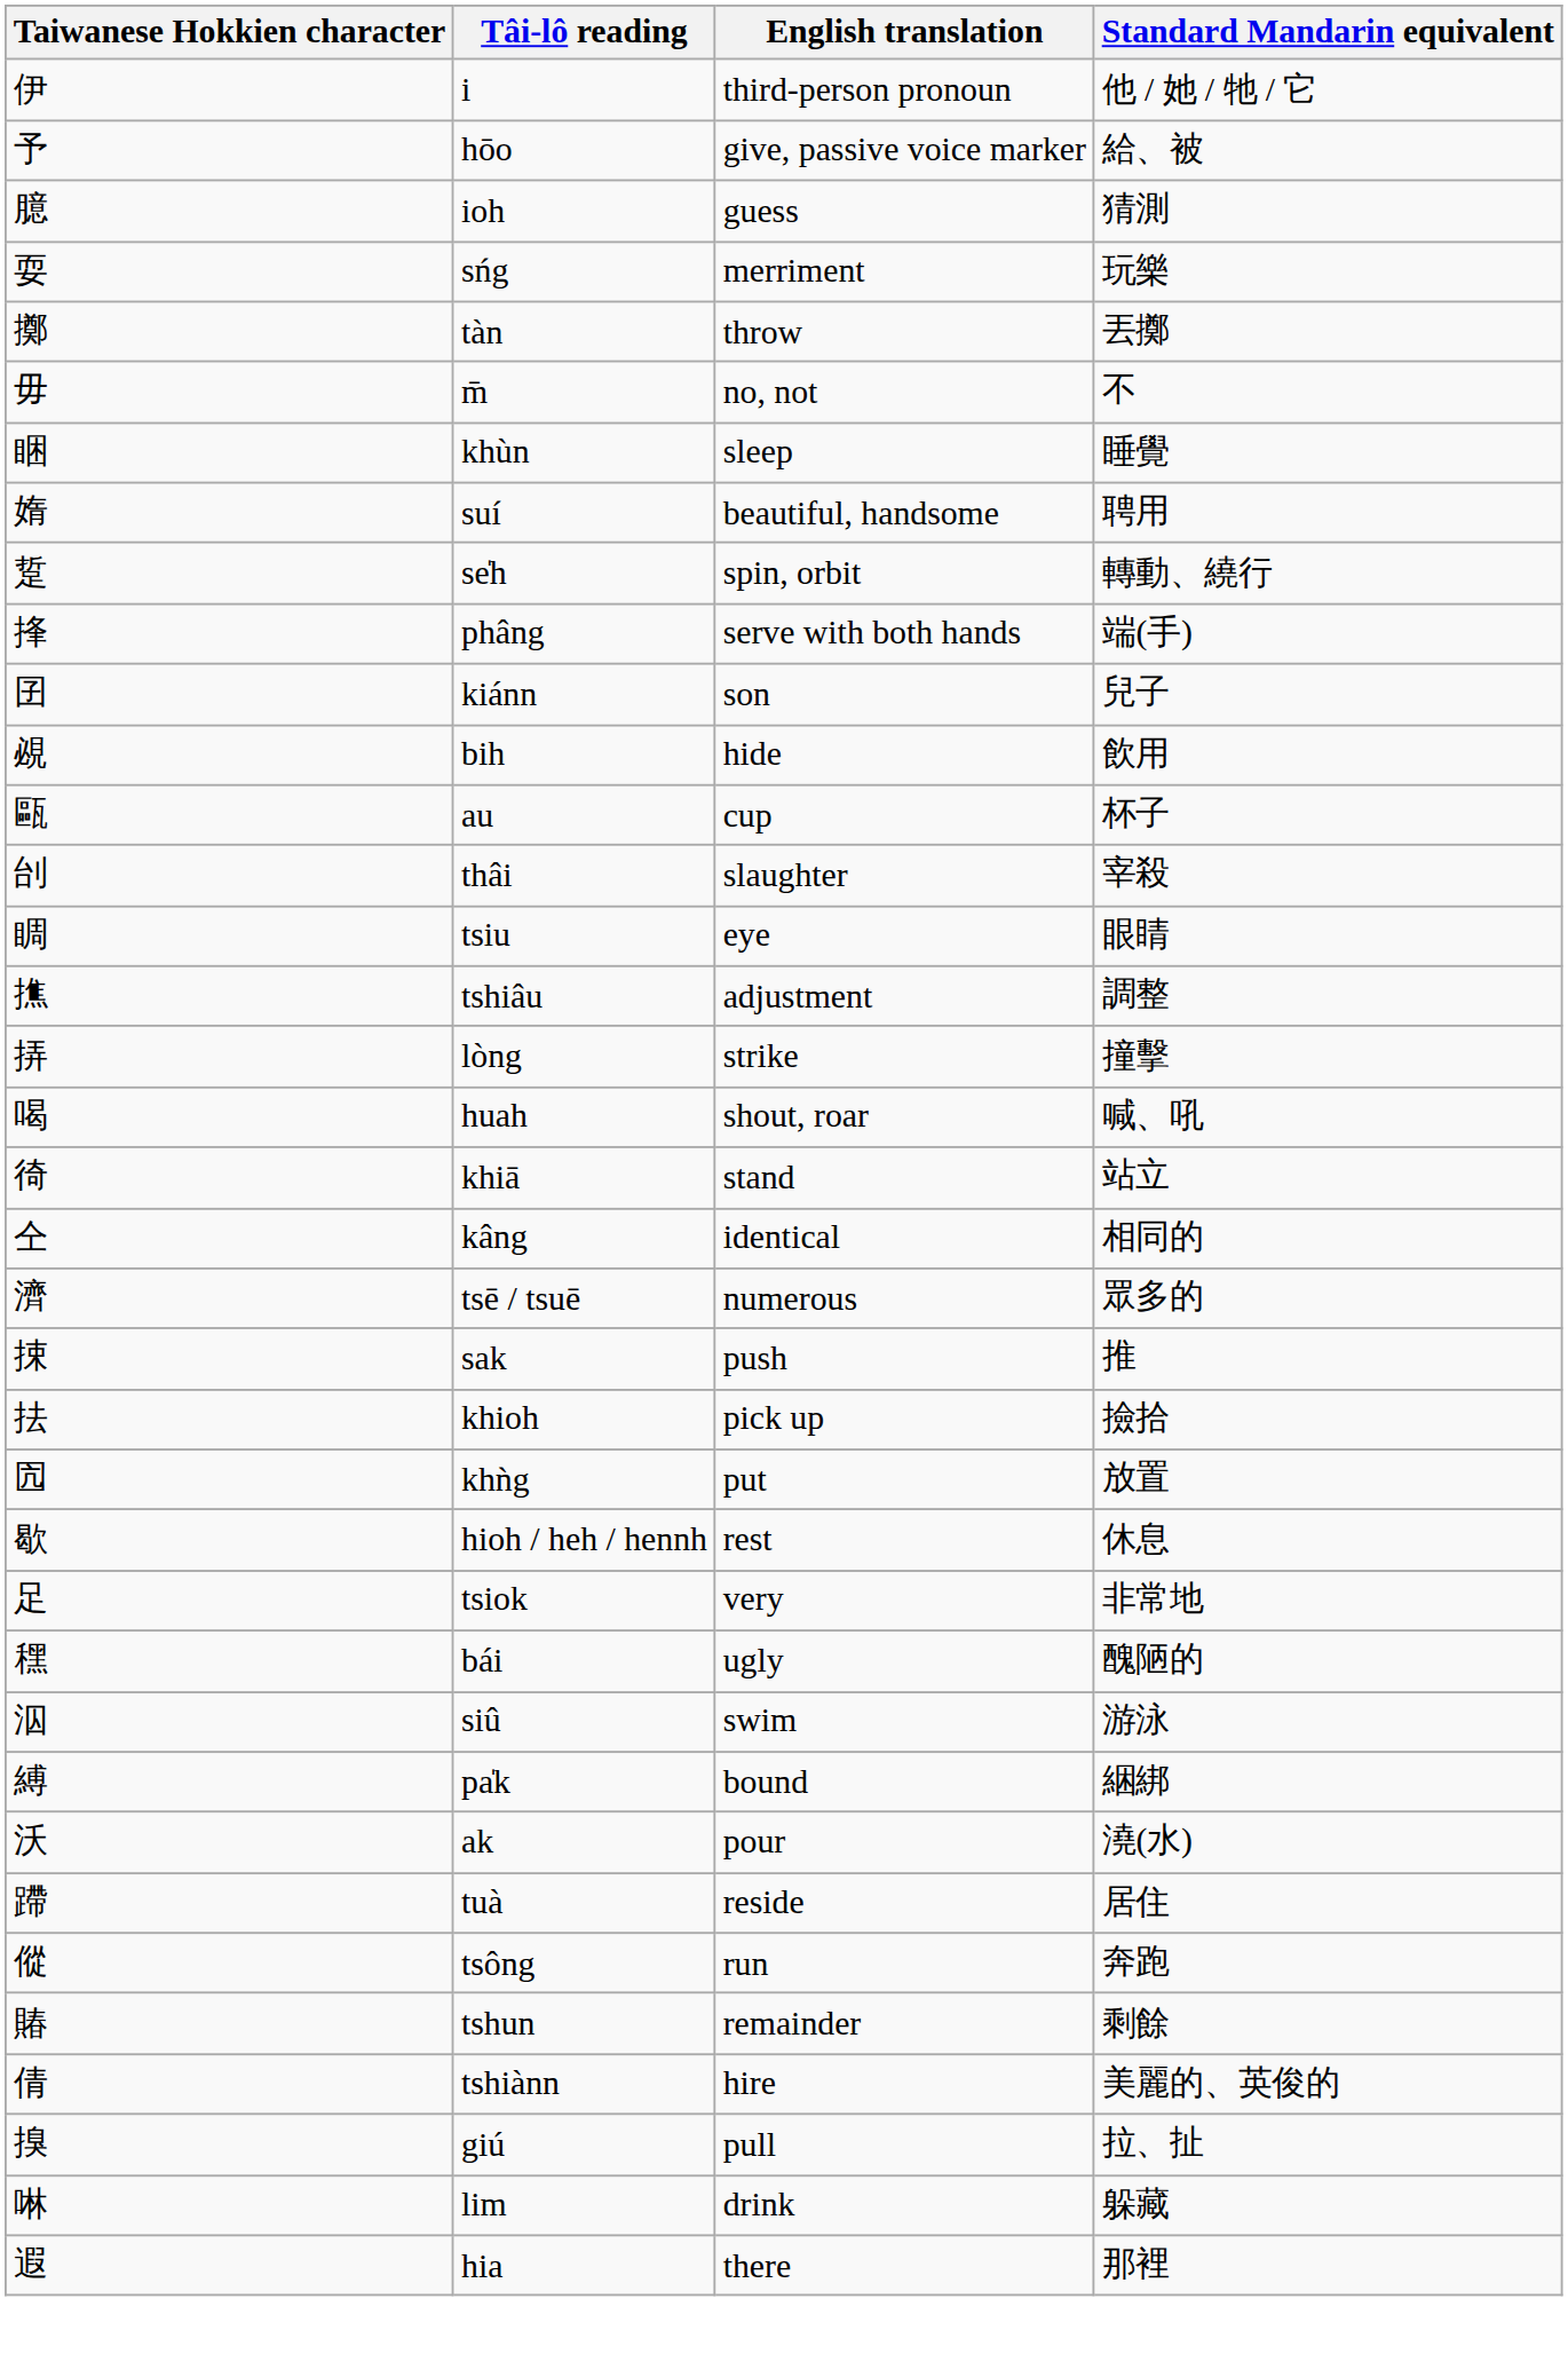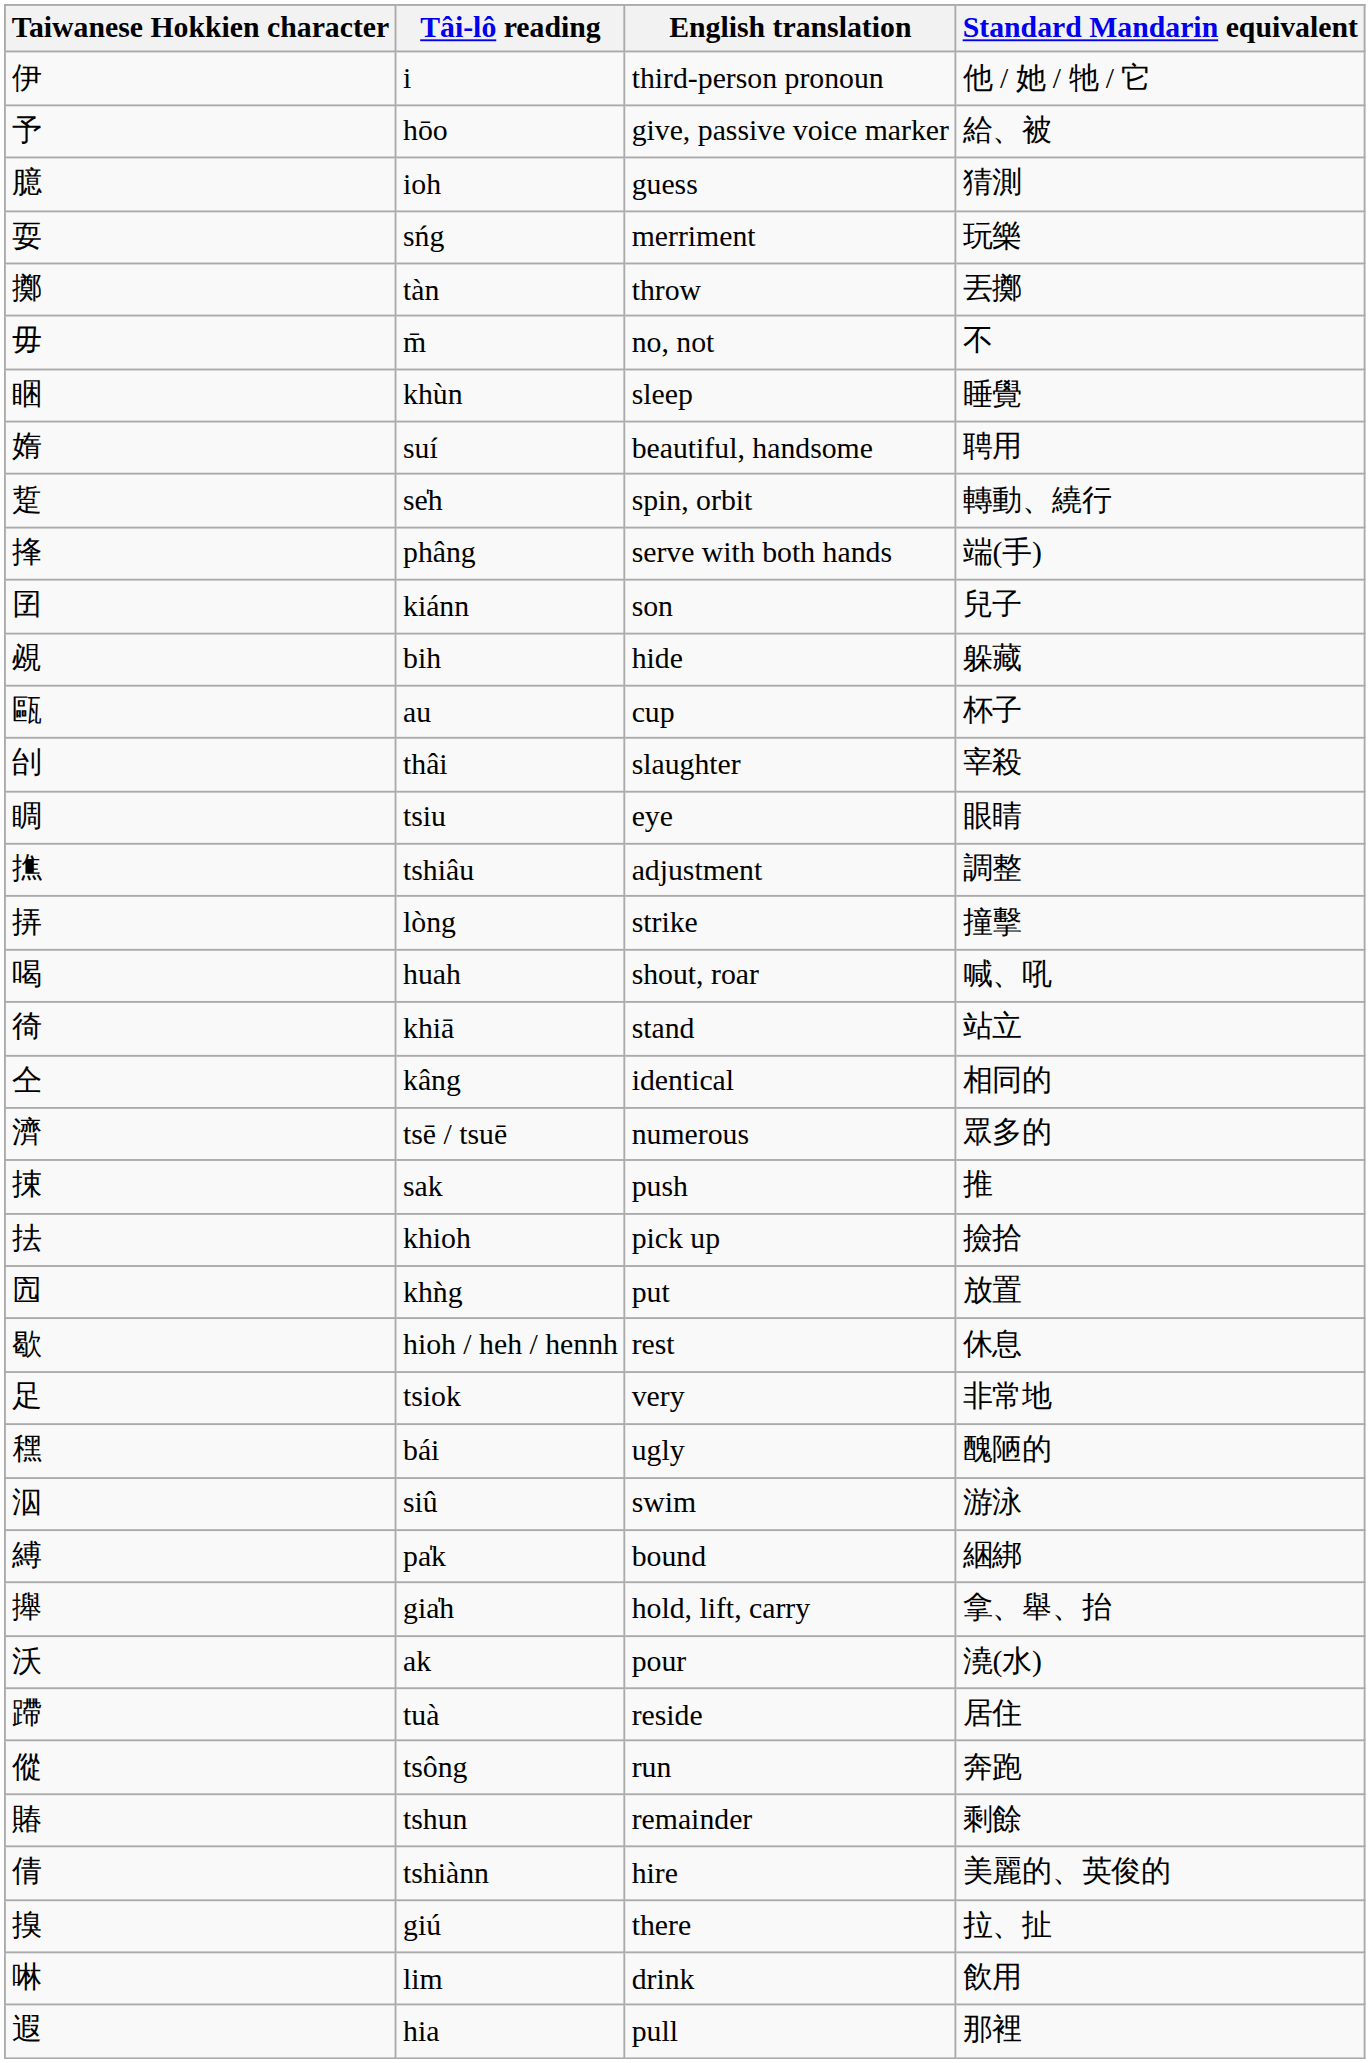 <table class="wikitable">
 <tr>
 <th>Taiwanese Hokkien character</th>
 <th><a href='#'>Tâi-lô</a> reading</th>
 <th>English translation</th>
 <th><a href='#'>Standard Mandarin</a> equivalent</th>
 </tr>
 <tr>
 <td>伊</td>
 <td>i</td>
 <td>third-person pronoun</td>
 <td>他 / 她 / 牠 / 它</td>
 </tr>
 <tr>
 <td>予</td>
 <td>hōo</td>
 <td>give, passive voice marker</td>
 <td>給、被</td>
 </tr>
 <tr>
 <td>臆</td>
 <td>ioh</td>
 <td>guess</td>
 <td>猜測</td>
 </tr>
 <tr>
 <td>耍</td>
 <td>sńg</td>
 <td>merriment</td>
 <td>玩樂</td>
 </tr>
 <tr>
 <td>擲</td>
 <td>tàn</td>
 <td>throw</td>
 <td>丟擲</td>
 </tr>
 <tr>
 <td>毋</td>
 <td>m̄</td>
 <td>no, not</td>
 <td>不</td>
 </tr>
 <tr>
 <td>睏</td>
 <td>khùn</td>
 <td>sleep</td>
 <td>睡覺</td>
 </tr>
 <tr>
 <td>媠</td>
 <td>suí</td>
 <td>beautiful, handsome</td>
 <td>聘用</td>
 </tr>
 <tr>
 <td>踅</td>
 <td>se̍h</td>
 <td>spin, orbit</td>
 <td>轉動、繞行</td>
 </tr>
 <tr>
 <td>捀</td>
 <td>phâng</td>
 <td>serve with both hands</td>
 <td>端(手)</td>
 </tr>
 <tr>
 <td>囝</td>
 <td>kiánn</td>
 <td>son</td>
 <td>兒子</td>
 </tr>
 <tr>
 <td>覕</td>
 <td>bih</td>
 <td>hide</td>
-<td>飲用</td>
+<td>躲藏</td>
 </tr>
 <tr>
 <td>甌</td>
 <td>au</td>
 <td>cup</td>
 <td>杯子</td>
 </tr>
 <tr>
 <td>刣</td>
 <td>thâi</td>
 <td>slaughter</td>
 <td>宰殺</td>
 </tr>
 <tr>
 <td>睭</td>
 <td>tsiu</td>
 <td>eye</td>
 <td>眼睛</td>
 </tr>
 <tr>
 <td>撨</td>
 <td>tshiâu</td>
 <td>adjustment</td>
 <td>調整</td>
 </tr>
 <tr>
 <td>挵</td>
 <td>lòng</td>
 <td>strike</td>
 <td>撞擊</td>
 </tr>
 <tr>
 <td>喝</td>
 <td>huah</td>
 <td>shout, roar</td>
 <td>喊、吼</td>
 </tr>
 <tr>
 <td>徛</td>
 <td>khiā</td>
 <td>stand</td>
 <td>站立</td>
 </tr>
 <tr>
 <td>仝</td>
 <td>kâng</td>
 <td>identical</td>
 <td>相同的</td>
 </tr>
 <tr>
 <td>濟</td>
 <td>tsē / tsuē</td>
 <td>numerous</td>
 <td>眾多的</td>
 </tr>
 <tr>
 <td>捒</td>
 <td>sak</td>
 <td>push</td>
 <td>推</td>
 </tr>
 <tr>
 <td>抾</td>
 <td>khioh</td>
 <td>pick up</td>
 <td>撿拾</td>
 </tr>
 <tr>
 <td>囥</td>
 <td>khǹg</td>
 <td>put</td>
 <td>放置</td>
 </tr>
 <tr>
 <td>歇</td>
 <td>hioh / heh / hennh</td>
 <td>rest</td>
 <td>休息</td>
 </tr>
 <tr>
 <td>足</td>
 <td>tsiok</td>
 <td>very</td>
 <td>非常地</td>
 </tr>
 <tr>
 <td>䆀</td>
 <td>bái</td>
 <td>ugly</td>
 <td>醜陋的</td>
 </tr>
 <tr>
 <td>泅</td>
 <td>siû</td>
 <td>swim</td>
 <td>游泳</td>
 </tr>
 <tr>
 <td>縛</td>
 <td>pa̍k</td>
 <td>bound</td>
 <td>綑綁</td>
 </tr>
 <tr>
+<td>攑</td>
+<td>gia̍h</td>
+<td>hold, lift, carry</td>
+<td>拿、舉、抬</td>
+</tr>
+<tr>
 <td>沃</td>
 <td>ak</td>
 <td>pour</td>
 <td>澆(水)</td>
 </tr>
 <tr>
 <td>蹛</td>
 <td>tuà</td>
 <td>reside</td>
 <td>居住</td>
 </tr>
 <tr>
 <td>傱</td>
 <td>tsông</td>
 <td>run</td>
 <td>奔跑</td>
 </tr>
 <tr>
 <td>賰</td>
 <td>tshun</td>
 <td>remainder</td>
 <td>剩餘</td>
 </tr>
 <tr>
 <td>倩</td>
 <td>tshiànn</td>
 <td>hire</td>
 <td>美麗的、英俊的</td>
 </tr>
 <tr>
 <td>搝</td>
 <td>giú</td>
-<td>pull</td>
+<td>there</td>
 <td>拉、扯</td>
 </tr>
 <tr>
 <td>啉</td>
 <td>lim</td>
 <td>drink</td>
-<td>躲藏</td>
+<td>飲用</td>
 </tr>
 <tr>
 <td>遐</td>
 <td>hia</td>
-<td>there</td>
+<td>pull</td>
 <td>那裡</td>
 </tr>
 </table>
